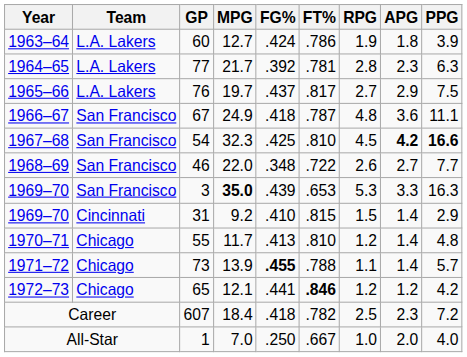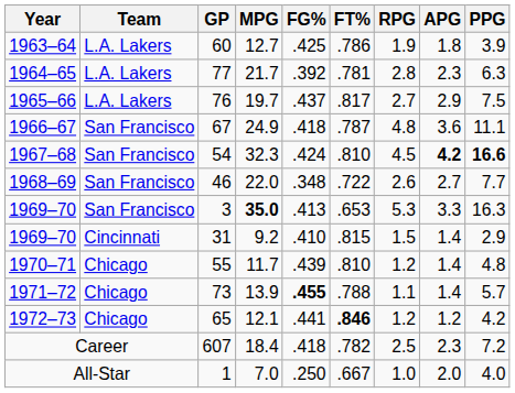 <table class="wikitable sortable" style="font-size:95%; text-align:right;">
 <tr>
 <th>Year</th>
 <th>Team</th>
 <th>GP</th>
 <th>MPG</th>
 <th>FG%</th>
 <th>FT%</th>
 <th>RPG</th>
 <th>APG</th>
 <th>PPG</th>
 </tr>
 <tr>
 <td style="text-align:left;"><a href='#'>1963–64</a></td>
 <td style="text-align:left;"><a href='#'>L.A. Lakers</a></td>
 <td>60</td>
 <td>12.7</td>
-<td>.424</td>
+<td>.425</td>
 <td>.786</td>
 <td>1.9</td>
 <td>1.8</td>
 <td>3.9</td>
 </tr>
 <tr>
 <td style="text-align:left;"><a href='#'>1964–65</a></td>
 <td style="text-align:left;"><a href='#'>L.A. Lakers</a></td>
 <td>77</td>
 <td>21.7</td>
 <td>.392</td>
 <td>.781</td>
 <td>2.8</td>
 <td>2.3</td>
 <td>6.3</td>
 </tr>
 <tr>
 <td style="text-align:left;"><a href='#'>1965–66</a></td>
 <td style="text-align:left;"><a href='#'>L.A. Lakers</a></td>
 <td>76</td>
 <td>19.7</td>
 <td>.437</td>
 <td>.817</td>
 <td>2.7</td>
 <td>2.9</td>
 <td>7.5</td>
 </tr>
 <tr>
 <td style="text-align:left;"><a href='#'>1966–67</a></td>
 <td style="text-align:left;"><a href='#'>San Francisco</a></td>
 <td>67</td>
 <td>24.9</td>
 <td>.418</td>
 <td>.787</td>
 <td>4.8</td>
 <td>3.6</td>
 <td>11.1</td>
 </tr>
 <tr>
 <td style="text-align:left;"><a href='#'>1967–68</a></td>
 <td style="text-align:left;"><a href='#'>San Francisco</a></td>
 <td>54</td>
 <td>32.3</td>
-<td>.425</td>
+<td>.424</td>
 <td>.810</td>
 <td>4.5</td>
 <td><strong>4.2</strong></td>
 <td><strong>16.6</strong></td>
 </tr>
 <tr>
 <td style="text-align:left;"><a href='#'>1968–69</a></td>
 <td style="text-align:left;"><a href='#'>San Francisco</a></td>
 <td>46</td>
 <td>22.0</td>
 <td>.348</td>
 <td>.722</td>
 <td>2.6</td>
 <td>2.7</td>
 <td>7.7</td>
 </tr>
 <tr>
 <td style="text-align:left;"><a href='#'>1969–70</a></td>
 <td style="text-align:left;"><a href='#'>San Francisco</a></td>
 <td>3</td>
 <td><strong>35.0</strong></td>
-<td>.439</td>
+<td>.413</td>
 <td>.653</td>
 <td>5.3</td>
 <td>3.3</td>
 <td>16.3</td>
 </tr>
 <tr>
 <td style="text-align:left;"><a href='#'>1969–70</a></td>
 <td style="text-align:left;"><a href='#'>Cincinnati</a></td>
 <td>31</td>
 <td>9.2</td>
 <td>.410</td>
 <td>.815</td>
 <td>1.5</td>
 <td>1.4</td>
 <td>2.9</td>
 </tr>
 <tr>
 <td style="text-align:left;"><a href='#'>1970–71</a></td>
 <td style="text-align:left;"><a href='#'>Chicago</a></td>
 <td>55</td>
 <td>11.7</td>
-<td>.413</td>
+<td>.439</td>
 <td>.810</td>
 <td>1.2</td>
 <td>1.4</td>
 <td>4.8</td>
 </tr>
 <tr>
 <td style="text-align:left;"><a href='#'>1971–72</a></td>
 <td style="text-align:left;"><a href='#'>Chicago</a></td>
 <td>73</td>
 <td>13.9</td>
 <td><strong>.455</strong></td>
 <td>.788</td>
 <td>1.1</td>
 <td>1.4</td>
 <td>5.7</td>
 </tr>
 <tr>
 <td style="text-align:left;"><a href='#'>1972–73</a></td>
 <td style="text-align:left;"><a href='#'>Chicago</a></td>
 <td>65</td>
 <td>12.1</td>
 <td>.441</td>
 <td><strong>.846</strong></td>
 <td>1.2</td>
 <td>1.2</td>
 <td>4.2</td>
 </tr>
 <tr class="sortbottom">
 <td colspan="2" style="text-align:center;">Career</td>
 <td>607</td>
 <td>18.4</td>
 <td>.418</td>
 <td>.782</td>
 <td>2.5</td>
 <td>2.3</td>
 <td>7.2</td>
 </tr>
 <tr class="sortbottom">
 <td colspan="2" style="text-align:center;">All-Star</td>
 <td>1</td>
 <td>7.0</td>
 <td>.250</td>
 <td>.667</td>
 <td>1.0</td>
 <td>2.0</td>
 <td>4.0</td>
 </tr>
 </table>
